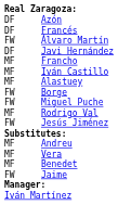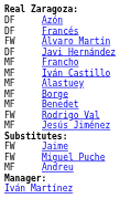 <table style="font-size: 90%" cellspacing="0" cellpadding="0">
 <tr>
 <td colspan="4"><strong>Real Zaragoza:</strong></td>
 </tr>
 <tr>
 <th width=25></th>
 <th width=25></th>
 </tr>
 <tr>
 <td>DF</td>
 <td></td>
 <td> <a href='#'>Azón</a></td>
 </tr>
 <tr>
 <td>DF</td>
 <td></td>
 <td> <a href='#'>Francés</a></td>
 </tr>
 <tr>
 <td>FW</td>
 <td></td>
 <td> <a href='#'>Álvaro Martín</a></td>
 </tr>
 <tr>
 <td>DF</td>
 <td></td>
 <td> <a href='#'>Javi Hernández</a></td>
 <td></td>
 </tr>
 <tr>
 <td>MF</td>
 <td></td>
 <td> <a href='#'>Francho</a></td>
 <td></td>
 </tr>
 <tr>
 <td>MF</td>
 <td></td>
 <td> <a href='#'>Iván Castillo</a></td>
 </tr>
 <tr>
 <td>MF</td>
 <td></td>
 <td> <a href='#'>Alastuey</a></td>
 <td></td>
 <td></td>
 </tr>
 <tr>
+<td>MF</td>
+<td></td>
+<td> <a href='#'>Borge</a></td>
+</tr>
+<tr>
+<td>MF</td>
+<td></td>
+<td> <a href='#'>Benedet</a></td>
+<td></td>
+<td></td>
+</tr>
+<tr>
 <td>FW</td>
 <td></td>
-<td> <a href='#'>Borge</a></td>
+<td> <a href='#'>Rodrigo Val</a></td>
+<td></td>
+<td></td>
+</tr>
+<tr>
+<td>MF</td>
+<td></td>
+<td> <a href='#'>Jesús Jiménez</a></td>
+<td></td>
+<td></td>
+</tr>
+<tr>
+<td colspan=3><strong>Substitutes:</strong></td>
+</tr>
+<tr>
+<td>FW</td>
+<td></td>
+<td> <a href='#'>Jaime</a></td>
+<td></td>
+<td></td>
 </tr>
 <tr>
 <td>FW</td>
 <td></td>
 <td> <a href='#'>Miguel Puche</a></td>
 <td></td>
 <td></td>
 </tr>
 <tr>
 <td>MF</td>
 <td></td>
-<td> <a href='#'>Rodrigo Val</a></td>
-<td></td>
-<td></td>
-</tr>
-<tr>
-<td>FW</td>
-<td></td>
-<td> <a href='#'>Jesús Jiménez</a></td>
-<td></td>
-<td></td>
-</tr>
-<tr>
-<td colspan=3><strong>Substitutes:</strong></td>
-</tr>
-<tr>
-<td>MF</td>
-<td></td>
 <td> <a href='#'>Andreu</a></td>
-<td></td>
-<td></td>
-</tr>
-<tr>
-<td>MF</td>
-<td></td>
-<td> <a href='#'>Vera</a></td>
-<td></td>
-<td></td>
-</tr>
-<tr>
-<td>MF</td>
-<td></td>
-<td> <a href='#'>Benedet</a></td>
-<td></td>
-<td></td>
-</tr>
-<tr>
-<td>FW</td>
-<td></td>
-<td> <a href='#'>Jaime</a></td>
 <td></td>
 <td></td>
 </tr>
 <tr>
 <td colspan=3><strong>Manager:</strong></td>
 </tr>
 <tr>
 <td colspan=4> <a href='#'>Iván Martínez</a></td>
 </tr>
 </table>
